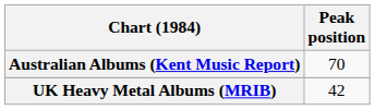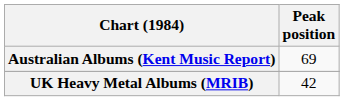 <table class="wikitable sortable plainrowheaders" style="text-align:center">
 <tr>
 <th scope="col">Chart (1984)</th>
 <th scope="col">Peak<br>position</th>
 </tr>
 <tr>
 <th scope="row">Australian Albums (<a href='#'>Kent Music Report</a>)</th>
-<td>70</td>
+<td>69</td>
 </tr>
 <tr>
 </tr>
 <tr>
 <th scope="row">UK Heavy Metal Albums (<a href='#'>MRIB</a>)</th>
 <td>42</td>
 </tr>
 </table>
